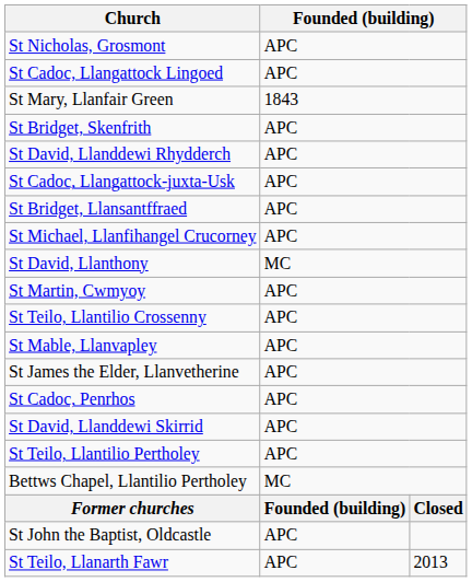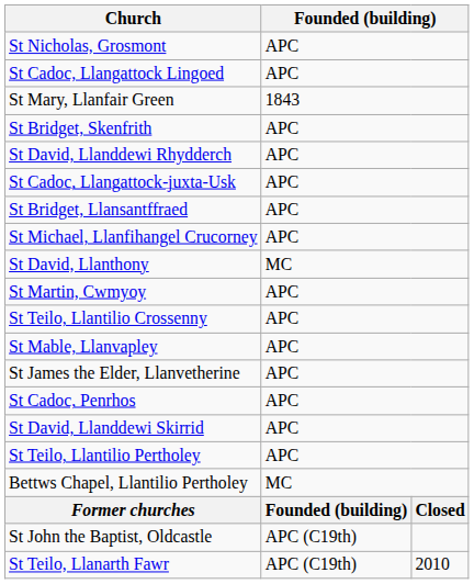 <table class="wikitable">
 <tr>
 <th>Church</th>
 <th colspan="2">Founded (building)</th>
 </tr>
 <tr>
 <td><a href='#'>St Nicholas, Grosmont</a></td>
 <td colspan="2">APC</td>
 </tr>
 <tr>
 <td><a href='#'>St Cadoc, Llangattock Lingoed</a></td>
 <td colspan="2">APC</td>
 </tr>
 <tr>
 <td>St Mary, Llanfair Green</td>
 <td colspan="2">1843</td>
 </tr>
 <tr>
 <td><a href='#'>St Bridget, Skenfrith</a></td>
 <td colspan="2">APC</td>
 </tr>
 <tr>
 <td><a href='#'>St David, Llanddewi Rhydderch</a></td>
 <td colspan="2">APC</td>
 </tr>
 <tr>
 <td><a href='#'>St Cadoc, Llangattock-juxta-Usk</a></td>
 <td colspan="2">APC</td>
 </tr>
 <tr>
 <td><a href='#'>St Bridget, Llansantffraed</a></td>
 <td colspan="2">APC</td>
 </tr>
 <tr>
 <td><a href='#'>St Michael, Llanfihangel Crucorney</a></td>
 <td colspan="2">APC</td>
 </tr>
 <tr>
 <td><a href='#'>St David, Llanthony</a></td>
 <td colspan="2">MC</td>
 </tr>
 <tr>
 <td><a href='#'>St Martin, Cwmyoy</a></td>
 <td colspan="2">APC</td>
 </tr>
 <tr>
 <td><a href='#'>St Teilo, Llantilio Crossenny</a></td>
 <td colspan="2">APC</td>
 </tr>
 <tr>
 <td><a href='#'>St Mable, Llanvapley</a></td>
 <td colspan="2">APC</td>
 </tr>
 <tr>
 <td>St James the Elder, Llanvetherine</td>
 <td colspan="2">APC</td>
 </tr>
 <tr>
 <td><a href='#'>St Cadoc, Penrhos</a></td>
 <td colspan="2">APC</td>
 </tr>
 <tr>
 <td><a href='#'>St David, Llanddewi Skirrid</a></td>
 <td colspan="2">APC</td>
 </tr>
 <tr>
 <td><a href='#'>St Teilo, Llantilio Pertholey</a></td>
 <td colspan="2">APC</td>
 </tr>
 <tr>
 <td>Bettws Chapel, Llantilio Pertholey</td>
 <td colspan="2">MC</td>
 </tr>
 <tr>
 <th><em>Former churches</em></th>
 <th>Founded (building)</th>
 <th>Closed</th>
 </tr>
 <tr>
 <td>St John the Baptist, Oldcastle</td>
-<td>APC</td>
+<td>APC (C19th)</td>
 <td></td>
 </tr>
 <tr>
 <td><a href='#'>St Teilo, Llanarth Fawr</a></td>
-<td>APC</td>
-<td>2013</td>
+<td>APC (C19th)</td>
+<td>2010</td>
 </tr>
 </table>
